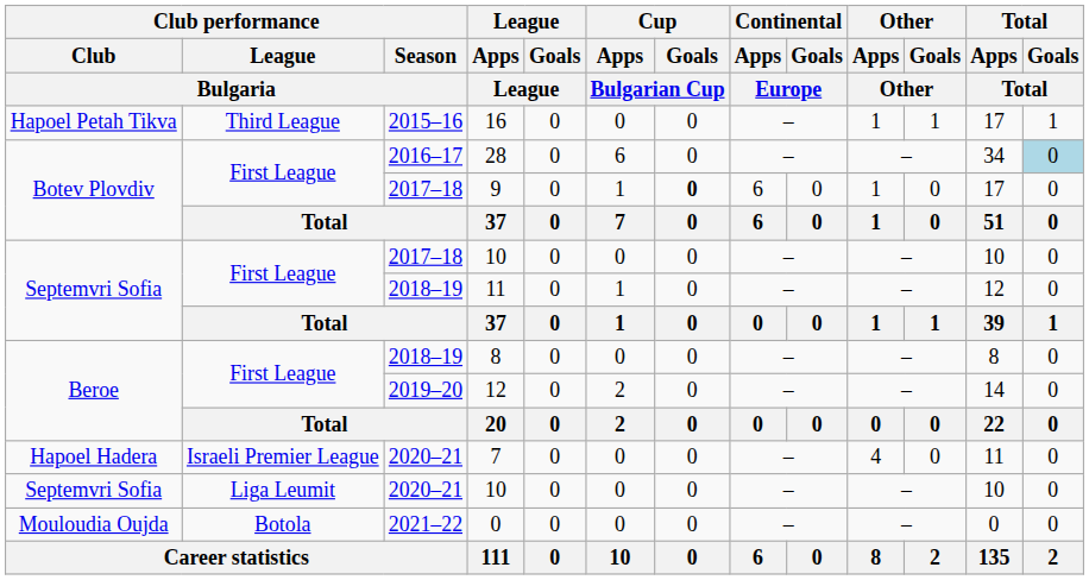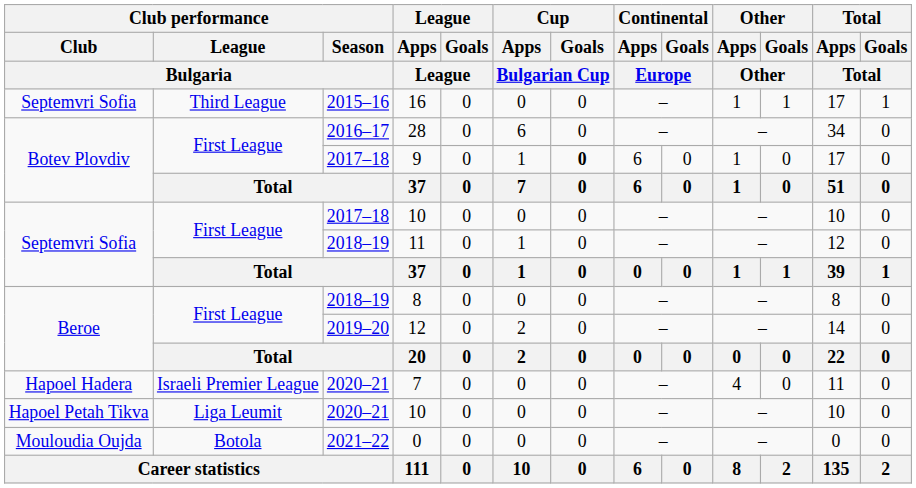 <table class="wikitable" style="text-align: center">
 <tr>
 <th Colspan="3">Club performance</th>
 <th Colspan="2">League</th>
 <th Colspan="2">Cup</th>
 <th Colspan="2">Continental</th>
 <th Colspan="2">Other</th>
 <th Colspan="3">Total</th>
 </tr>
 <tr>
 <th>Club</th>
 <th>League</th>
 <th>Season</th>
 <th>Apps</th>
 <th>Goals</th>
 <th>Apps</th>
 <th>Goals</th>
 <th>Apps</th>
 <th>Goals</th>
 <th>Apps</th>
 <th>Goals</th>
 <th>Apps</th>
 <th>Goals</th>
 </tr>
 <tr>
 <th Colspan="3">Bulgaria</th>
 <th Colspan="2">League</th>
 <th Colspan="2"><a href='#'>Bulgarian Cup</a></th>
 <th Colspan="2"><a href='#'>Europe</a></th>
 <th Colspan="2">Other</th>
 <th Colspan="2">Total</th>
 </tr>
 <tr>
-<td rowspan="1"><a href='#'>Hapoel Petah Tikva</a></td>
+<td rowspan="1"><a href='#'>Septemvri Sofia</a></td>
 <td rowspan="1"><a href='#'>Third League</a></td>
 <td><a href='#'>2015–16</a></td>
 <td>16</td>
 <td>0</td>
 <td>0</td>
 <td>0</td>
 <td colspan="2">–</td>
 <td>1</td>
 <td>1</td>
 <td>17</td>
 <td>1</td>
 </tr>
 <tr>
 <td rowspan="3"><a href='#'>Botev Plovdiv</a></td>
 <td rowspan="2"><a href='#'>First League</a></td>
 <td><a href='#'>2016–17</a></td>
 <td>28</td>
 <td>0</td>
 <td>6</td>
 <td>0</td>
 <td colspan="2">–</td>
 <td colspan="2">–</td>
 <td>34</td>
-<td style="background: lightblue;">0</td>
+<td>0</td>
 </tr>
 <tr>
 <td><a href='#'>2017–18</a></td>
 <td>9</td>
 <td>0</td>
 <td>1</td>
 <td><strong>0</strong></td>
 <td>6</td>
 <td>0</td>
 <td>1</td>
 <td>0</td>
 <td>17</td>
 <td>0</td>
 </tr>
 <tr>
 <th colspan="2">Total</th>
 <th>37</th>
 <th>0</th>
 <th>7</th>
 <th>0</th>
 <th>6</th>
 <th>0</th>
 <th>1</th>
 <th>0</th>
 <th>51</th>
 <th>0</th>
 </tr>
 <tr>
 <td rowspan="3"><a href='#'>Septemvri Sofia</a></td>
 <td rowspan="2"><a href='#'>First League</a></td>
 <td><a href='#'>2017–18</a></td>
 <td>10</td>
 <td>0</td>
 <td>0</td>
 <td>0</td>
 <td colspan="2">–</td>
 <td colspan="2">–</td>
 <td>10</td>
 <td>0</td>
 </tr>
 <tr>
 <td><a href='#'>2018–19</a></td>
 <td>11</td>
 <td>0</td>
 <td>1</td>
 <td>0</td>
 <td colspan="2">–</td>
 <td colspan="2">–</td>
 <td>12</td>
 <td>0</td>
 </tr>
 <tr>
 <th colspan="2">Total</th>
 <th>37</th>
 <th>0</th>
 <th>1</th>
 <th>0</th>
 <th>0</th>
 <th>0</th>
 <th>1</th>
 <th>1</th>
 <th>39</th>
 <th>1</th>
 </tr>
 <tr>
 <td rowspan="3"><a href='#'>Beroe</a></td>
 <td rowspan="2"><a href='#'>First League</a></td>
 <td><a href='#'>2018–19</a></td>
 <td>8</td>
 <td>0</td>
 <td>0</td>
 <td>0</td>
 <td colspan="2">–</td>
 <td colspan="2">–</td>
 <td>8</td>
 <td>0</td>
 </tr>
 <tr>
 <td><a href='#'>2019–20</a></td>
 <td>12</td>
 <td>0</td>
 <td>2</td>
 <td>0</td>
 <td colspan="2">–</td>
 <td colspan="2">–</td>
 <td>14</td>
 <td>0</td>
 </tr>
 <tr>
 <th colspan="2">Total</th>
 <th>20</th>
 <th>0</th>
 <th>2</th>
 <th>0</th>
 <th>0</th>
 <th>0</th>
 <th>0</th>
 <th>0</th>
 <th>22</th>
 <th>0</th>
 </tr>
 <tr>
 <td rowspan="1"><a href='#'>Hapoel Hadera</a></td>
 <td rowspan="1"><a href='#'>Israeli Premier League</a></td>
 <td><a href='#'>2020–21</a></td>
 <td>7</td>
 <td>0</td>
 <td>0</td>
 <td>0</td>
 <td colspan="2">–</td>
 <td>4</td>
 <td>0</td>
 <td>11</td>
 <td>0</td>
 </tr>
 <tr>
-<td rowspan="1"><a href='#'>Septemvri Sofia</a></td>
+<td rowspan="1"><a href='#'>Hapoel Petah Tikva</a></td>
 <td rowspan="1"><a href='#'>Liga Leumit</a></td>
 <td><a href='#'>2020–21</a></td>
 <td>10</td>
 <td>0</td>
 <td>0</td>
 <td>0</td>
 <td colspan="2">–</td>
 <td colspan="2">–</td>
 <td>10</td>
 <td>0</td>
 </tr>
 <tr>
 <td rowspan="1"><a href='#'>Mouloudia Oujda</a></td>
 <td rowspan="1"><a href='#'>Botola</a></td>
 <td><a href='#'>2021–22</a></td>
 <td>0</td>
 <td>0</td>
 <td>0</td>
 <td>0</td>
 <td colspan="2">–</td>
 <td colspan="2">–</td>
 <td>0</td>
 <td>0</td>
 </tr>
 <tr>
 <th colspan="3">Career statistics</th>
 <th>111</th>
 <th>0</th>
 <th>10</th>
 <th>0</th>
 <th>6</th>
 <th>0</th>
 <th>8</th>
 <th>2</th>
 <th>135</th>
 <th>2</th>
 </tr>
 </table>
